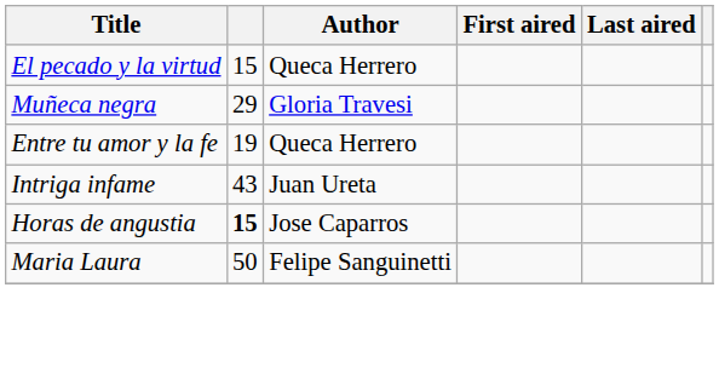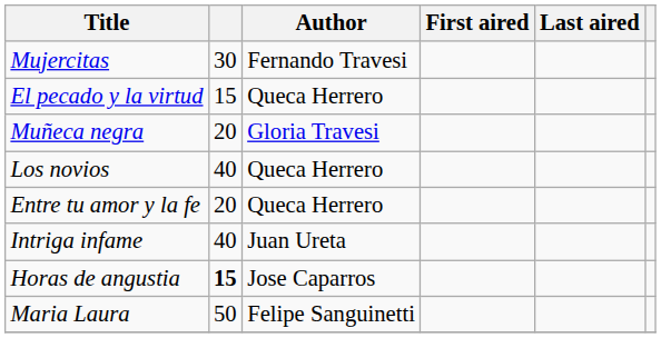 <table class="wikitable sortable">
 <tr>
 <th>Title</th>
 <th></th>
 <th>Author</th>
 <th>First aired</th>
 <th>Last aired</th>
 <th></th>
+</tr>
+<tr>
+<td><em><a href='#'>Mujercitas</a></em></td>
+<td>30</td>
+<td>Fernando Travesi</td>
+<td></td>
+<td></td>
+<td></td>
 </tr>
 <tr>
 <td><em><a href='#'>El pecado y la virtud</a></em></td>
 <td>15</td>
 <td>Queca Herrero</td>
 <td></td>
 <td></td>
 <td></td>
 </tr>
 <tr>
 <td><em><a href='#'>Muñeca negra</a></em></td>
-<td>29</td>
+<td>20</td>
 <td><a href='#'>Gloria Travesi</a></td>
 <td></td>
 <td></td>
 <td></td>
 </tr>
 <tr>
+<td><em>Los novios</em></td>
+<td>40</td>
+<td>Queca Herrero</td>
+<td></td>
+<td></td>
+<td></td>
+</tr>
+<tr>
 <td><em>Entre tu amor y la fe </em></td>
-<td>19</td>
+<td>20</td>
 <td>Queca Herrero</td>
 <td></td>
 <td></td>
 <td></td>
 </tr>
 <tr>
 <td><em> Intriga infame </em></td>
-<td>43</td>
+<td>40</td>
 <td>Juan Ureta</td>
 <td></td>
 <td></td>
 <td></td>
 </tr>
 <tr>
 <td><em> Horas de angustia </em></td>
 <td><strong>15</strong></td>
 <td>Jose Caparros</td>
 <td></td>
 <td></td>
 <td></td>
 </tr>
 <tr>
 <td><em> Maria Laura </em></td>
 <td>50</td>
 <td>Felipe Sanguinetti</td>
 <td></td>
 <td></td>
 <td></td>
 </tr>
 <tr>
 </tr>
 </table>
